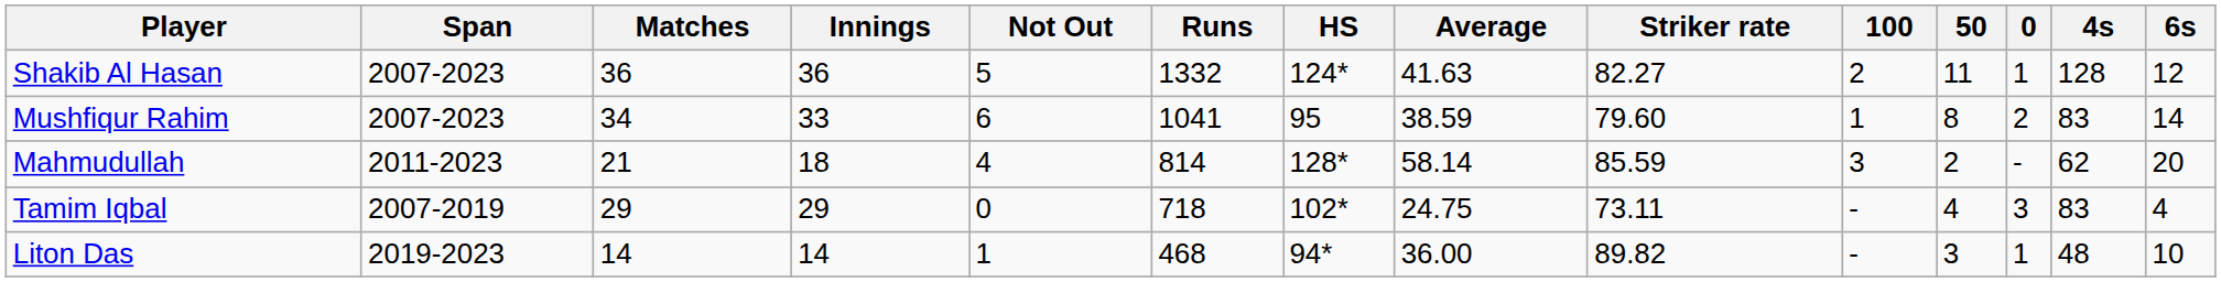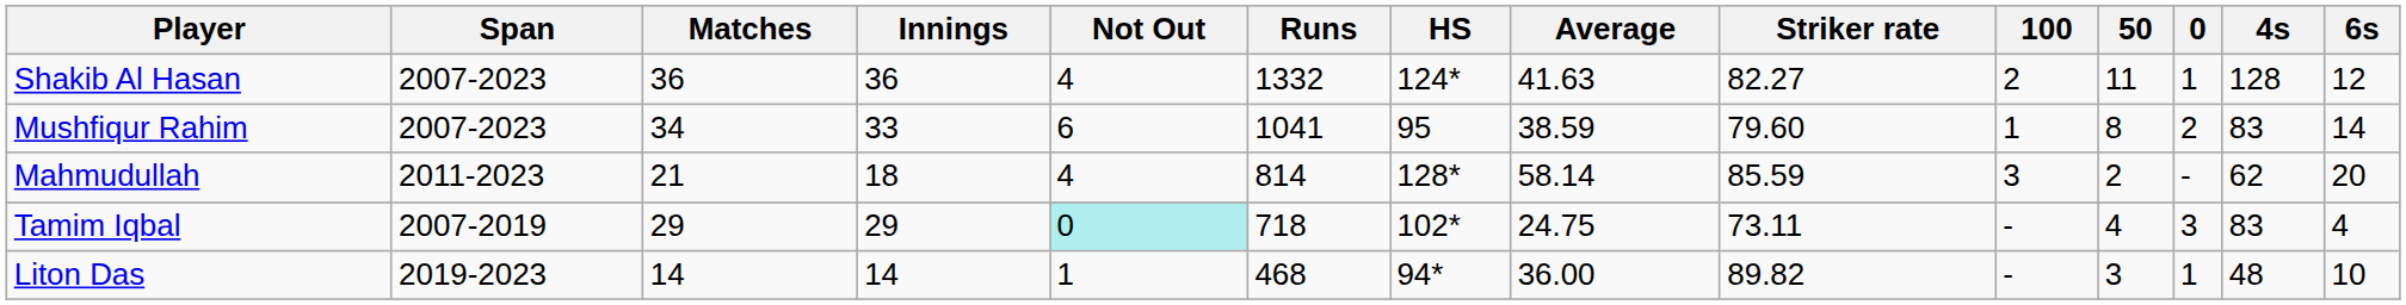 <table class="wikitable sortable " style="width:98%; margin-left:auto; margin-right:0px">
 <tr>
 <th>Player</th>
 <th>Span</th>
 <th>Matches</th>
 <th>Innings</th>
 <th><strong>Not Out</strong></th>
 <th>Runs</th>
 <th><strong>HS</strong></th>
 <th><strong>Average</strong></th>
 <th><strong>Striker rate</strong></th>
 <th><strong>100</strong></th>
 <th><strong>50</strong></th>
 <th><strong>0</strong></th>
 <th>4s</th>
 <th>6s</th>
 </tr>
 <tr>
 <td><a href='#'>Shakib Al Hasan</a></td>
 <td>2007-2023</td>
 <td>36</td>
 <td>36</td>
-<td>5</td>
+<td>4</td>
 <td>1332</td>
 <td>124*</td>
 <td>41.63</td>
 <td>82.27</td>
 <td>2</td>
 <td>11</td>
 <td>1</td>
 <td>128</td>
 <td>12</td>
 </tr>
 <tr>
 <td><a href='#'>Mushfiqur Rahim</a></td>
 <td>2007-2023</td>
 <td>34</td>
 <td>33</td>
 <td>6</td>
 <td>1041</td>
 <td>95</td>
 <td>38.59</td>
 <td>79.60</td>
 <td>1</td>
 <td>8</td>
 <td>2</td>
 <td>83</td>
 <td>14</td>
 </tr>
 <tr>
 <td><a href='#'>Mahmudullah</a></td>
 <td>2011-2023</td>
 <td>21</td>
 <td>18</td>
 <td>4</td>
 <td>814</td>
 <td>128*</td>
 <td>58.14</td>
 <td>85.59</td>
 <td>3</td>
 <td>2</td>
 <td>-</td>
 <td>62</td>
 <td>20</td>
 </tr>
 <tr>
 <td><a href='#'>Tamim Iqbal</a></td>
 <td>2007-2019</td>
 <td>29</td>
 <td>29</td>
-<td>0</td>
+<td style="background: paleturquoise;">0</td>
 <td>718</td>
 <td>102*</td>
 <td>24.75</td>
 <td>73.11</td>
 <td>-</td>
 <td>4</td>
 <td>3</td>
 <td>83</td>
 <td>4</td>
 </tr>
 <tr>
 <td><a href='#'>Liton Das</a></td>
 <td>2019-2023</td>
 <td>14</td>
 <td>14</td>
 <td>1</td>
 <td>468</td>
 <td>94*</td>
 <td>36.00</td>
 <td>89.82</td>
 <td>-</td>
 <td>3</td>
 <td>1</td>
 <td>48</td>
 <td>10</td>
 </tr>
 </table>
